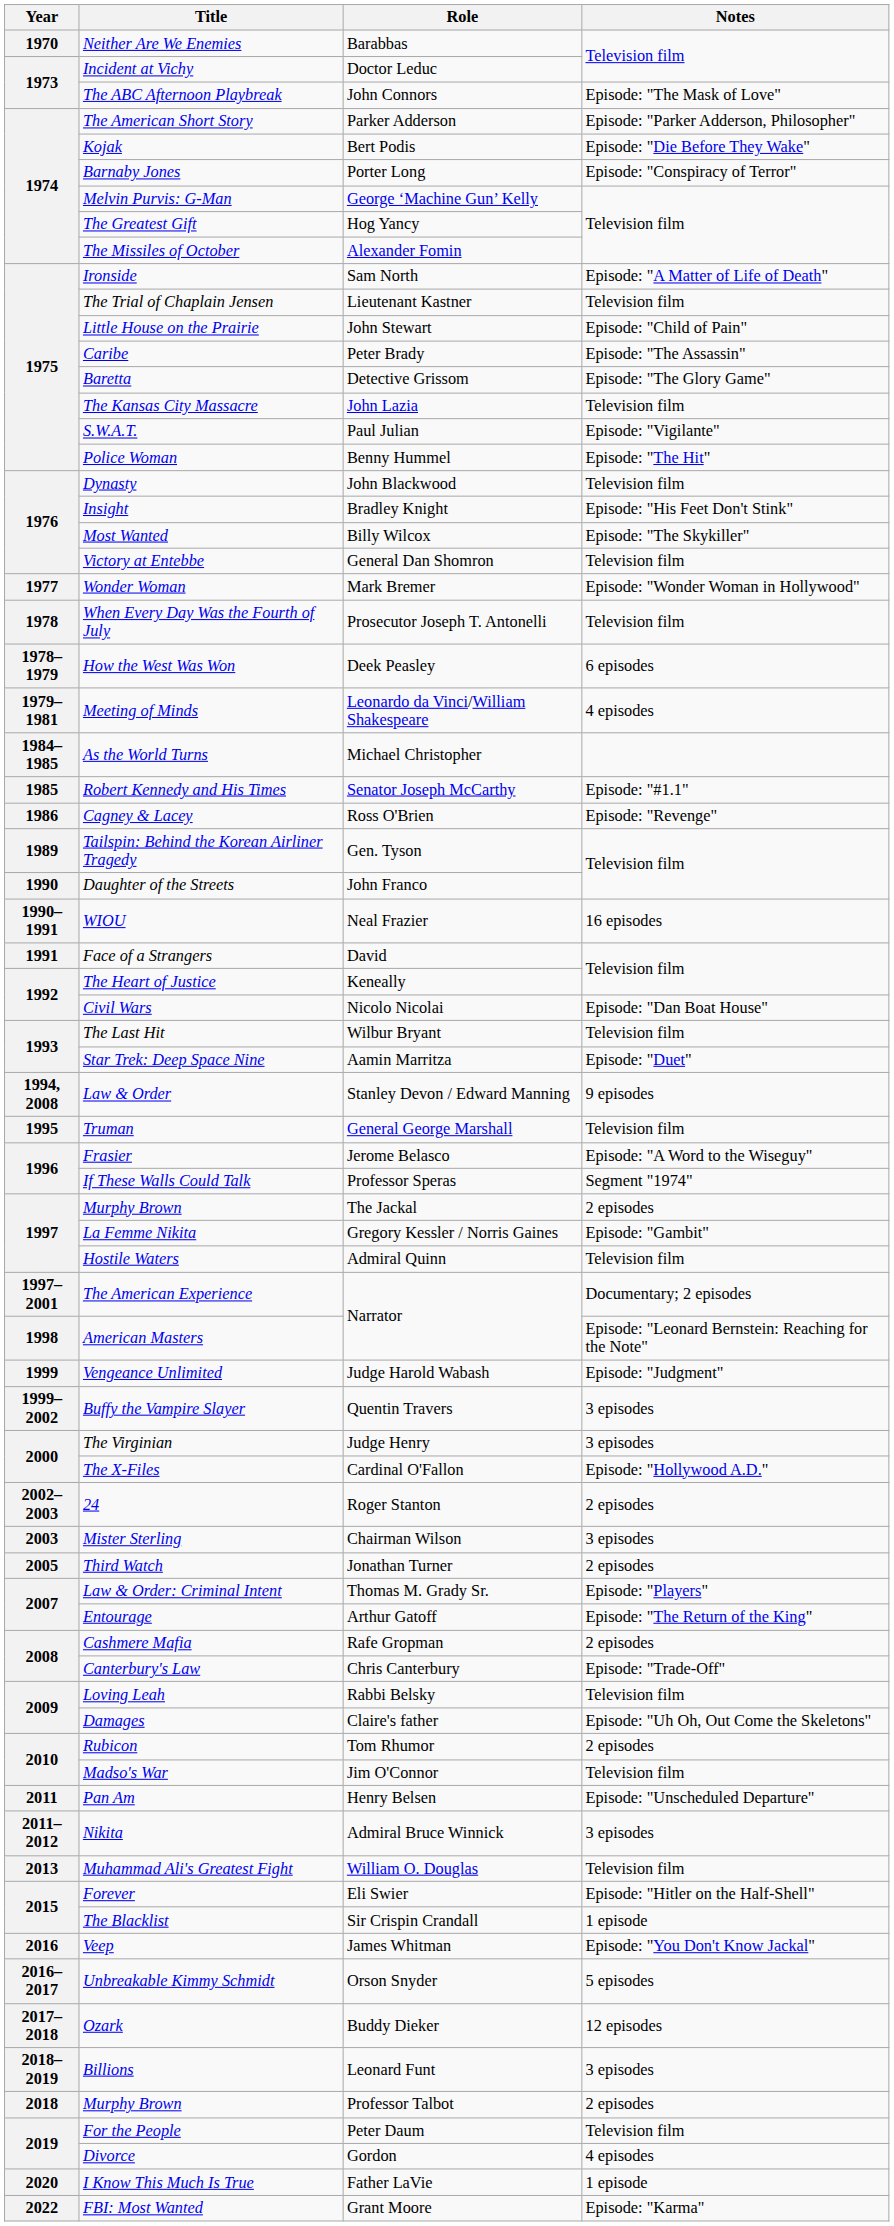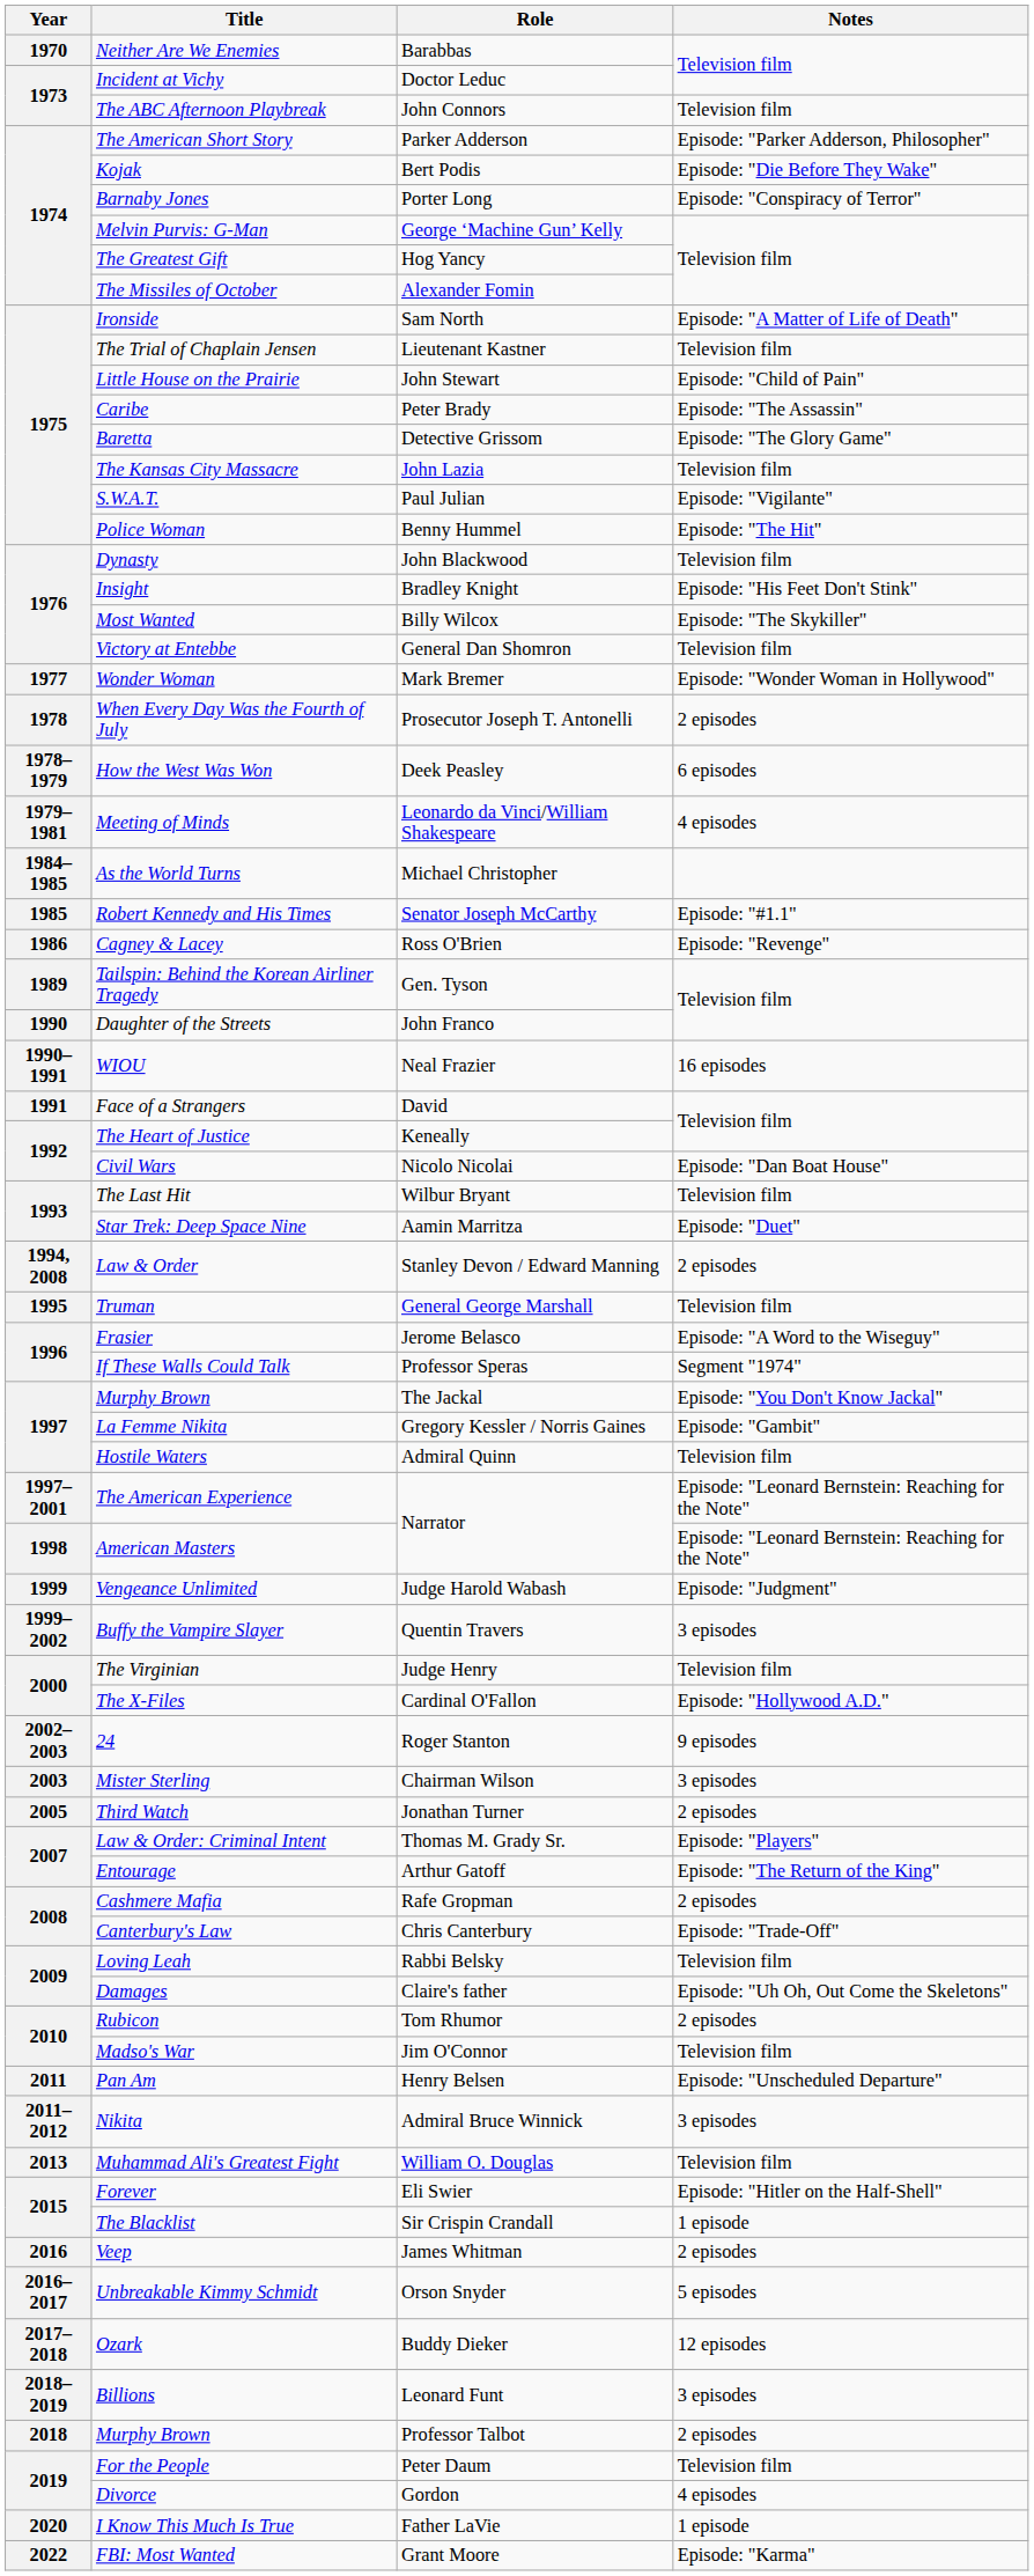 <table class="wikitable sortable">
 <tr>
 <th scope="col">Year</th>
 <th scope="col">Title</th>
 <th scope="col">Role</th>
 <th scope="col" class="unsortable">Notes</th>
 </tr>
 <tr>
 <th scope="row">1970</th>
 <td><em><a href='#'>Neither Are We Enemies</a></em></td>
 <td>Barabbas</td>
 <td rowspan="2"><a href='#'>Television film</a></td>
 </tr>
 <tr>
 <th scope="row" rowspan="2">1973</th>
 <td><em><a href='#'>Incident at Vichy</a></em></td>
 <td>Doctor Leduc</td>
 </tr>
 <tr>
 <td><em><a href='#'>The ABC Afternoon Playbreak</a></em></td>
 <td>John Connors</td>
-<td>Episode: "The Mask of Love"</td>
+<td>Television film</td>
 </tr>
 <tr>
 <th scope="row" rowspan="6">1974</th>
 <td><em><a href='#'>The American Short Story</a></em></td>
 <td>Parker Adderson</td>
 <td>Episode: "Parker Adderson, Philosopher"</td>
 </tr>
 <tr>
 <td><em><a href='#'>Kojak</a></em></td>
 <td>Bert Podis</td>
 <td>Episode: "<a href='#'>Die Before They Wake</a>"</td>
 </tr>
 <tr>
 <td><em><a href='#'>Barnaby Jones</a></em></td>
 <td>Porter Long</td>
 <td>Episode: "Conspiracy of Terror"</td>
 </tr>
 <tr>
 <td><em><a href='#'>Melvin Purvis: G-Man</a></em></td>
 <td><a href='#'>George ‘Machine Gun’ Kelly</a></td>
 <td rowspan="3">Television film</td>
 </tr>
 <tr>
 <td><em><a href='#'>The Greatest Gift</a></em></td>
 <td>Hog Yancy</td>
 </tr>
 <tr>
 <td><em><a href='#'>The Missiles of October</a></em></td>
 <td><a href='#'>Alexander Fomin</a></td>
 </tr>
 <tr>
 <th scope="row" rowspan="8">1975</th>
 <td><em><a href='#'>Ironside</a></em></td>
 <td>Sam North</td>
 <td>Episode: "<a href='#'>A Matter of Life of Death</a>"</td>
 </tr>
 <tr>
 <td><em>The Trial of Chaplain Jensen</em></td>
 <td>Lieutenant Kastner</td>
 <td>Television film</td>
 </tr>
 <tr>
 <td><em><a href='#'>Little House on the Prairie</a></em></td>
 <td>John Stewart</td>
 <td>Episode: "Child of Pain"</td>
 </tr>
 <tr>
 <td><em><a href='#'>Caribe</a></em></td>
 <td>Peter Brady</td>
 <td>Episode: "The Assassin"</td>
 </tr>
 <tr>
 <td><em><a href='#'>Baretta</a></em></td>
 <td>Detective Grissom</td>
 <td>Episode: "The Glory Game"</td>
 </tr>
 <tr>
 <td><em><a href='#'>The Kansas City Massacre</a></em></td>
 <td><a href='#'>John Lazia</a></td>
 <td>Television film</td>
 </tr>
 <tr>
 <td><em><a href='#'>S.W.A.T.</a></em></td>
 <td>Paul Julian</td>
 <td>Episode: "Vigilante"</td>
 </tr>
 <tr>
 <td><em><a href='#'>Police Woman</a></em></td>
 <td>Benny Hummel</td>
 <td>Episode: "<a href='#'>The Hit</a>"</td>
 </tr>
 <tr>
 <th scope="row" rowspan="4">1976</th>
 <td><em><a href='#'>Dynasty</a></em></td>
 <td>John Blackwood</td>
 <td>Television film</td>
 </tr>
 <tr>
 <td><em><a href='#'>Insight</a></em></td>
 <td>Bradley Knight</td>
 <td>Episode: "His Feet Don't Stink"</td>
 </tr>
 <tr>
 <td><em><a href='#'>Most Wanted</a></em></td>
 <td>Billy Wilcox</td>
 <td>Episode: "The Skykiller"</td>
 </tr>
 <tr>
 <td><em><a href='#'>Victory at Entebbe</a></em></td>
 <td>General Dan Shomron</td>
 <td>Television film</td>
 </tr>
 <tr>
 <th scope="row">1977</th>
 <td><em><a href='#'>Wonder Woman</a></em></td>
 <td>Mark Bremer</td>
 <td>Episode: "Wonder Woman in Hollywood"</td>
 </tr>
 <tr>
 <th scope="row">1978</th>
 <td><em><a href='#'>When Every Day Was the Fourth of July</a></em></td>
 <td>Prosecutor Joseph T. Antonelli</td>
-<td>Television film</td>
+<td>2 episodes</td>
 </tr>
 <tr>
 <th scope="row">1978–1979</th>
 <td><em><a href='#'>How the West Was Won</a></em></td>
 <td>Deek Peasley</td>
 <td>6 episodes</td>
 </tr>
 <tr>
 <th scope="row">1979–1981</th>
 <td><em><a href='#'>Meeting of Minds</a></em></td>
 <td><a href='#'>Leonardo da Vinci</a>/<a href='#'>William Shakespeare</a></td>
 <td>4 episodes</td>
 </tr>
 <tr>
 <th scope="row">1984–1985</th>
 <td><em><a href='#'>As the World Turns</a></em></td>
 <td>Michael Christopher</td>
 <td></td>
 </tr>
 <tr>
 <th scope="row">1985</th>
 <td><em><a href='#'>Robert Kennedy and His Times</a></em></td>
 <td><a href='#'>Senator Joseph McCarthy</a></td>
 <td>Episode: "#1.1"</td>
 </tr>
 <tr>
 <th scope="row">1986</th>
 <td><em><a href='#'>Cagney & Lacey</a></em></td>
 <td>Ross O'Brien</td>
 <td>Episode: "Revenge"</td>
 </tr>
 <tr>
 <th scope="row">1989</th>
 <td><em><a href='#'>Tailspin: Behind the Korean Airliner Tragedy</a></em></td>
 <td>Gen. Tyson</td>
 <td rowspan="2">Television film</td>
 </tr>
 <tr>
 <th scope="row">1990</th>
 <td><em>Daughter of the Streets</em></td>
 <td>John Franco</td>
 </tr>
 <tr>
 <th scope="row">1990–1991</th>
 <td><em><a href='#'>WIOU</a></em></td>
 <td>Neal Frazier</td>
 <td>16 episodes</td>
 </tr>
 <tr>
 <th scope="row">1991</th>
 <td><em>Face of a Strangers</em></td>
 <td>David</td>
 <td rowspan="2">Television film</td>
 </tr>
 <tr>
 <th scope="row" rowspan="2">1992</th>
 <td><em><a href='#'>The Heart of Justice</a></em></td>
 <td>Keneally</td>
 </tr>
 <tr>
 <td><em><a href='#'>Civil Wars</a></em></td>
 <td>Nicolo Nicolai</td>
 <td>Episode: "Dan Boat House"</td>
 </tr>
 <tr>
 <th scope="row" rowspan="2">1993</th>
 <td><em>The Last Hit</em></td>
 <td>Wilbur Bryant</td>
 <td>Television film</td>
 </tr>
 <tr>
 <td><em><a href='#'>Star Trek: Deep Space Nine</a></em></td>
 <td>Aamin Marritza</td>
 <td>Episode: "<a href='#'>Duet</a>"</td>
 </tr>
 <tr>
 <th scope="row">1994, 2008</th>
 <td><em><a href='#'>Law & Order</a></em></td>
 <td>Stanley Devon / Edward Manning</td>
-<td>9 episodes</td>
+<td>2 episodes</td>
 </tr>
 <tr>
 <th scope="row">1995</th>
 <td><em><a href='#'>Truman</a></em></td>
 <td><a href='#'>General George Marshall</a></td>
 <td>Television film</td>
 </tr>
 <tr>
 <th scope="row" rowspan="2">1996</th>
 <td><em><a href='#'>Frasier</a></em></td>
 <td>Jerome Belasco</td>
 <td>Episode: "A Word to the Wiseguy"</td>
 </tr>
 <tr>
 <td><em><a href='#'>If These Walls Could Talk</a></em></td>
 <td>Professor Speras</td>
 <td>Segment "1974"</td>
 </tr>
 <tr>
 <th scope="row" rowspan="3">1997</th>
 <td><em><a href='#'>Murphy Brown</a></em></td>
 <td>The Jackal</td>
-<td>2 episodes</td>
+<td>Episode: "<a href='#'>You Don't Know Jackal</a>"</td>
 </tr>
 <tr>
 <td><em><a href='#'>La Femme Nikita</a></em></td>
 <td>Gregory Kessler / Norris Gaines</td>
 <td>Episode: "Gambit"</td>
 </tr>
 <tr>
 <td><em><a href='#'>Hostile Waters</a></em></td>
 <td>Admiral Quinn</td>
 <td>Television film</td>
 </tr>
 <tr>
 <th scope="row">1997–2001</th>
 <td><em><a href='#'>The American Experience</a></em></td>
 <td rowspan="2">Narrator</td>
-<td>Documentary; 2 episodes</td>
+<td>Episode: "Leonard Bernstein: Reaching for the Note"</td>
 </tr>
 <tr>
 <th scope="row">1998</th>
 <td><em><a href='#'>American Masters</a></em></td>
 <td>Episode: "Leonard Bernstein: Reaching for the Note"</td>
 </tr>
 <tr>
 <th scope="row">1999</th>
 <td><em><a href='#'>Vengeance Unlimited</a></em></td>
 <td>Judge Harold Wabash</td>
 <td>Episode: "Judgment"</td>
 </tr>
 <tr>
 <th scope="row">1999–2002</th>
 <td><em><a href='#'>Buffy the Vampire Slayer</a></em></td>
 <td>Quentin Travers</td>
 <td>3 episodes</td>
 </tr>
 <tr>
 <th scope="row" rowspan="2">2000</th>
 <td><em>The Virginian</em></td>
 <td>Judge Henry</td>
-<td>3 episodes</td>
+<td>Television film</td>
 </tr>
 <tr>
 <td><em><a href='#'>The X-Files</a></em></td>
 <td>Cardinal O'Fallon</td>
 <td>Episode: "<a href='#'>Hollywood A.D.</a>"</td>
 </tr>
 <tr>
 <th scope="row">2002–2003</th>
 <td><em><a href='#'>24</a></em></td>
 <td>Roger Stanton</td>
-<td>2 episodes</td>
+<td>9 episodes</td>
 </tr>
 <tr>
 <th scope="row">2003</th>
 <td><em><a href='#'>Mister Sterling</a></em></td>
 <td>Chairman Wilson</td>
 <td>3 episodes</td>
 </tr>
 <tr>
 <th scope="row">2005</th>
 <td><em><a href='#'>Third Watch</a></em></td>
 <td>Jonathan Turner</td>
 <td>2 episodes</td>
 </tr>
 <tr>
 <th scope="row" rowspan="2">2007</th>
 <td><em><a href='#'>Law & Order: Criminal Intent</a></em></td>
 <td>Thomas M. Grady Sr.</td>
 <td>Episode: "<a href='#'>Players</a>"</td>
 </tr>
 <tr>
 <td><em><a href='#'>Entourage</a></em></td>
 <td>Arthur Gatoff</td>
 <td>Episode: "<a href='#'>The Return of the King</a>"</td>
 </tr>
 <tr>
 <th scope="row" rowspan="2">2008</th>
 <td><em><a href='#'>Cashmere Mafia</a></em></td>
 <td>Rafe Gropman</td>
 <td>2 episodes</td>
 </tr>
 <tr>
 <td><em><a href='#'>Canterbury's Law</a></em></td>
 <td>Chris Canterbury</td>
 <td>Episode: "Trade-Off"</td>
 </tr>
 <tr>
 <th scope="row" rowspan="2">2009</th>
 <td><em><a href='#'>Loving Leah</a></em></td>
 <td>Rabbi Belsky</td>
 <td>Television film</td>
 </tr>
 <tr>
 <td><em><a href='#'>Damages</a></em></td>
 <td>Claire's father</td>
 <td>Episode: "Uh Oh, Out Come the Skeletons"</td>
 </tr>
 <tr>
 <th scope="row" rowspan="2">2010</th>
 <td><em><a href='#'>Rubicon</a></em></td>
 <td>Tom Rhumor</td>
 <td>2 episodes</td>
 </tr>
 <tr>
 <td><em><a href='#'>Madso's War</a></em></td>
 <td>Jim O'Connor</td>
 <td rowspan="1">Television film</td>
 </tr>
 <tr>
 <th scope="row">2011</th>
 <td><em><a href='#'>Pan Am</a></em></td>
 <td>Henry Belsen</td>
 <td>Episode: "Unscheduled Departure"</td>
 </tr>
 <tr>
 <th scope="row">2011–2012</th>
 <td><em><a href='#'>Nikita</a></em></td>
 <td>Admiral Bruce Winnick</td>
 <td>3 episodes</td>
 </tr>
 <tr>
 <th scope="row">2013</th>
 <td><em><a href='#'>Muhammad Ali's Greatest Fight</a></em></td>
 <td><a href='#'>William O. Douglas</a></td>
 <td>Television film</td>
 </tr>
 <tr>
 <th scope="row" rowspan="2">2015</th>
 <td><em><a href='#'>Forever</a></em></td>
 <td>Eli Swier</td>
 <td>Episode: "Hitler on the Half-Shell"</td>
 </tr>
 <tr>
 <td><em><a href='#'>The Blacklist</a></em></td>
 <td>Sir Crispin Crandall</td>
 <td>1 episode</td>
 </tr>
 <tr>
 <th scope="row">2016</th>
 <td><em><a href='#'>Veep</a></em></td>
 <td>James Whitman</td>
-<td>Episode: "<a href='#'>You Don't Know Jackal</a>"</td>
+<td>2 episodes</td>
 </tr>
 <tr>
 <th scope="row">2016–2017</th>
 <td><em><a href='#'>Unbreakable Kimmy Schmidt</a></em></td>
 <td>Orson Snyder</td>
 <td>5 episodes</td>
 </tr>
 <tr>
 <th scope="row">2017–2018</th>
 <td><em><a href='#'>Ozark</a></em></td>
 <td>Buddy Dieker</td>
 <td>12 episodes</td>
 </tr>
 <tr>
 <th scope="row">2018–2019</th>
 <td><em><a href='#'>Billions</a></em></td>
 <td>Leonard Funt</td>
 <td>3 episodes</td>
 </tr>
 <tr>
 <th scope="row">2018</th>
 <td><em><a href='#'>Murphy Brown</a></em></td>
 <td>Professor Talbot</td>
 <td>2 episodes</td>
 </tr>
 <tr>
 <th scope="row" rowspan="2">2019</th>
 <td><em><a href='#'>For the People</a></em></td>
 <td>Peter Daum</td>
 <td>Television film</td>
 </tr>
 <tr>
 <td><em><a href='#'>Divorce</a></em></td>
 <td>Gordon</td>
 <td>4 episodes</td>
 </tr>
 <tr>
 <th scope="row">2020</th>
 <td><em><a href='#'>I Know This Much Is True</a></em></td>
 <td>Father LaVie</td>
 <td>1 episode</td>
 </tr>
 <tr>
 <th scope="row">2022</th>
 <td><em><a href='#'>FBI: Most Wanted</a></em></td>
 <td>Grant Moore</td>
 <td>Episode: "Karma"</td>
 </tr>
 </table>
